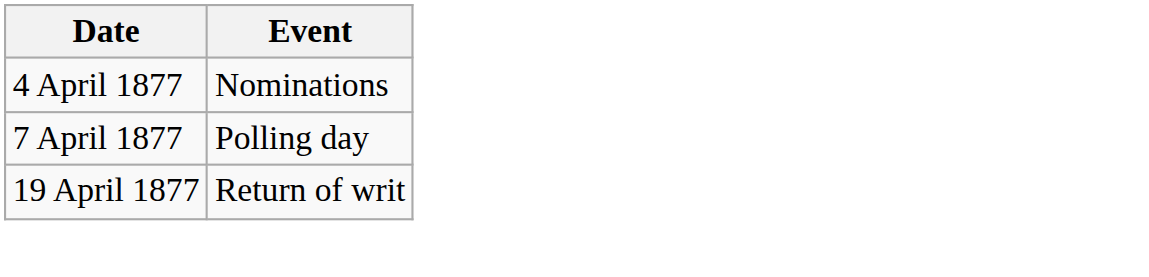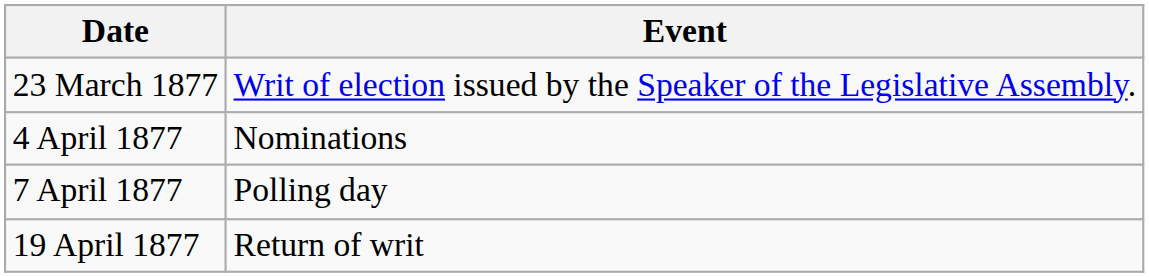 <table class="wikitable">
 <tr>
 <th>Date</th>
 <th>Event</th>
+</tr>
+<tr>
+<td>23 March 1877</td>
+<td><a href='#'>Writ of election</a> issued by the <a href='#'>Speaker of the Legislative Assembly</a>.</td>
 </tr>
 <tr>
 <td>4 April 1877</td>
 <td>Nominations</td>
 </tr>
 <tr>
 <td>7 April 1877</td>
 <td>Polling day</td>
 </tr>
 <tr>
 <td>19 April 1877</td>
 <td>Return of writ</td>
 </tr>
 </table>
